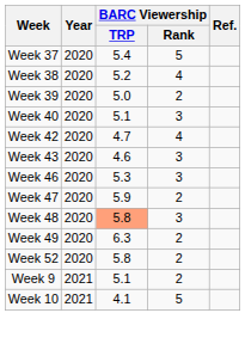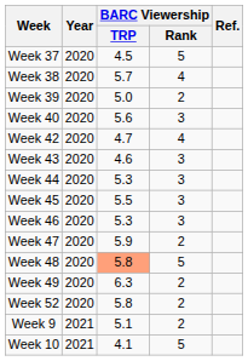 <table class="wikitable" style="text-align:center">
 <tr>
 <th rowspan="2">Week</th>
 <th rowspan="2">Year</th>
 <th colspan="2"><a href='#'>BARC</a> Viewership</th>
 <th rowspan="2">Ref.</th>
 </tr>
 <tr>
 <th><a href='#'>TRP</a></th>
 <th>Rank</th>
 </tr>
 <tr>
 <td>Week 37</td>
 <td>2020</td>
-<td>5.4</td>
+<td>4.5</td>
 <td>5</td>
 <td></td>
 </tr>
 <tr>
 <td>Week 38</td>
 <td>2020</td>
-<td>5.2</td>
+<td>5.7</td>
 <td>4</td>
 <td></td>
 </tr>
 <tr>
 <td>Week 39</td>
 <td>2020</td>
 <td>5.0</td>
 <td>2</td>
 <td></td>
 </tr>
 <tr>
 <td>Week 40</td>
 <td>2020</td>
-<td>5.1</td>
+<td>5.6</td>
 <td>3</td>
 <td></td>
 </tr>
 <tr>
 <td>Week 42</td>
 <td>2020</td>
 <td>4.7</td>
 <td>4</td>
 <td></td>
 </tr>
 <tr>
 <td>Week 43</td>
 <td>2020</td>
 <td>4.6</td>
+<td>3</td>
+<td></td>
+</tr>
+<tr>
+<td>Week 44</td>
+<td>2020</td>
+<td>5.3</td>
+<td>3</td>
+<td></td>
+</tr>
+<tr>
+<td>Week 45</td>
+<td>2020</td>
+<td>5.5</td>
 <td>3</td>
 <td></td>
 </tr>
 <tr>
 <td>Week 46</td>
 <td>2020</td>
 <td>5.3</td>
 <td>3</td>
 <td></td>
 </tr>
 <tr>
 <td>Week 47</td>
 <td>2020</td>
 <td>5.9</td>
 <td>2</td>
 <td></td>
 </tr>
 <tr>
 <td>Week 48</td>
 <td>2020</td>
 <td style="background: lightsalmon;">5.8</td>
-<td>3</td>
+<td>5</td>
 <td></td>
 </tr>
 <tr>
 <td>Week 49</td>
 <td>2020</td>
 <td>6.3</td>
 <td>2</td>
 <td></td>
 </tr>
 <tr>
 <td>Week 52</td>
 <td>2020</td>
 <td>5.8</td>
 <td>2</td>
 <td></td>
 </tr>
 <tr>
 <td>Week 9</td>
 <td>2021</td>
 <td>5.1</td>
 <td>2</td>
 <td></td>
 </tr>
 <tr>
 <td>Week 10</td>
 <td>2021</td>
 <td>4.1</td>
 <td>5</td>
 <td></td>
 </tr>
 </table>
